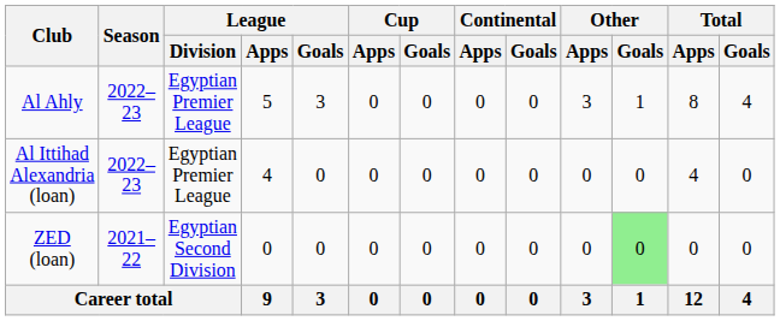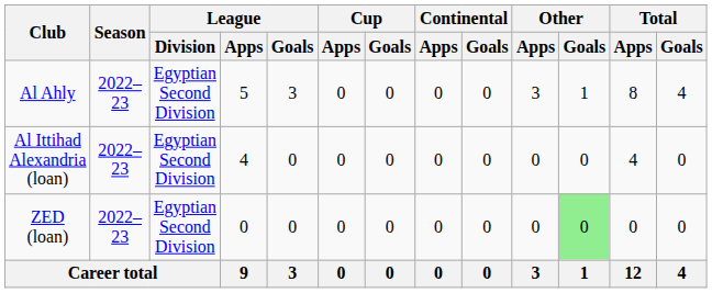 <table class="wikitable" style="text-align:center">
 <tr>
 <th rowspan="2">Club</th>
 <th rowspan="2">Season</th>
 <th colspan="3">League</th>
 <th colspan="2">Cup</th>
 <th colspan="2">Continental</th>
 <th colspan="2">Other</th>
 <th colspan="2">Total</th>
 </tr>
 <tr>
 <th>Division</th>
 <th>Apps</th>
 <th>Goals</th>
 <th>Apps</th>
 <th>Goals</th>
 <th>Apps</th>
 <th>Goals</th>
 <th>Apps</th>
 <th>Goals</th>
 <th>Apps</th>
 <th>Goals</th>
 </tr>
 <tr>
 <td><a href='#'>Al Ahly</a></td>
 <td><a href='#'>2022–23</a></td>
-<td><a href='#'>Egyptian Premier League</a></td>
+<td><a href='#'>Egyptian Second Division</a></td>
 <td>5</td>
 <td>3</td>
 <td>0</td>
 <td>0</td>
 <td>0</td>
 <td>0</td>
 <td>3</td>
 <td>1</td>
 <td>8</td>
 <td>4</td>
 </tr>
 <tr>
 <td><a href='#'>Al Ittihad Alexandria</a> (loan)</td>
 <td><a href='#'>2022–23</a></td>
-<td>Egyptian Premier League</td>
+<td><a href='#'>Egyptian Second Division</a></td>
 <td>4</td>
 <td>0</td>
 <td>0</td>
 <td>0</td>
 <td>0</td>
 <td>0</td>
 <td>0</td>
 <td>0</td>
 <td>4</td>
 <td>0</td>
 </tr>
 <tr>
 <td><a href='#'>ZED</a> (loan)</td>
-<td><a href='#'>2021–22</a></td>
+<td><a href='#'>2022–23</a></td>
 <td><a href='#'>Egyptian Second Division</a></td>
 <td>0</td>
 <td>0</td>
 <td>0</td>
 <td>0</td>
 <td>0</td>
 <td>0</td>
 <td>0</td>
 <td style="background: lightgreen;">0</td>
 <td>0</td>
 <td>0</td>
 </tr>
 <tr>
 <th colspan="3">Career total</th>
 <th>9</th>
 <th>3</th>
 <th>0</th>
 <th>0</th>
 <th>0</th>
 <th>0</th>
 <th>3</th>
 <th>1</th>
 <th>12</th>
 <th>4</th>
 </tr>
 </table>
